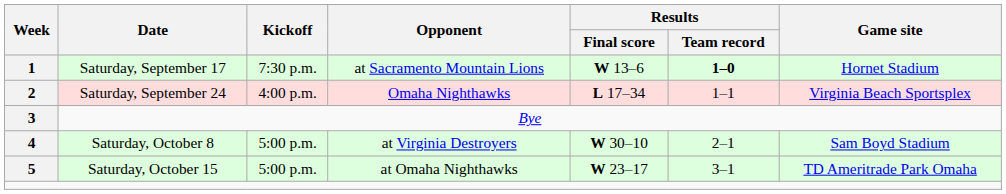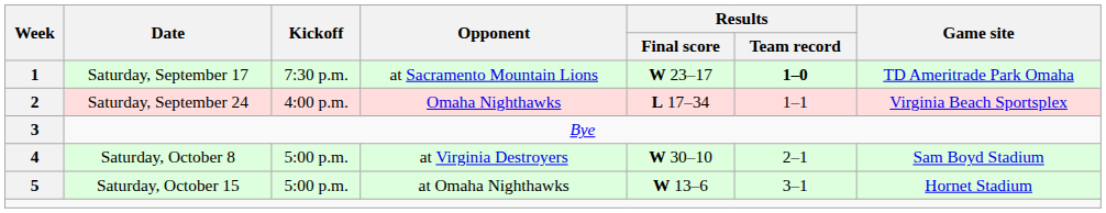 <table class="wikitable" style="font-size:95%; text-align:center; width:65em">
 <tr>
 <th rowspan="2">Week</th>
 <th rowspan="2">Date</th>
 <th rowspan="2">Kickoff</th>
 <th rowspan="2">Opponent</th>
 <th colspan="2">Results</th>
 <th rowspan="2">Game site</th>
 </tr>
 <tr>
 <th>Final score</th>
 <th>Team record</th>
 </tr>
 <tr bgcolor="#DDFFDD">
 <th>1</th>
 <td>Saturday, September 17</td>
 <td>7:30 p.m.</td>
 <td>at <a href='#'>Sacramento Mountain Lions</a></td>
-<td><strong>W</strong> 13–6</td>
+<td><strong>W</strong> 23–17</td>
 <td><strong>1–0</strong></td>
-<td><a href='#'>Hornet Stadium</a></td>
+<td><a href='#'>TD Ameritrade Park Omaha</a></td>
 </tr>
 <tr bgcolor="#FFDDDD">
 <th>2</th>
 <td>Saturday, September 24</td>
 <td>4:00 p.m.</td>
 <td><a href='#'>Omaha Nighthawks</a></td>
 <td><strong>L</strong> 17–34</td>
 <td>1–1</td>
 <td><a href='#'>Virginia Beach Sportsplex</a></td>
 </tr>
 <tr>
 <th>3</th>
 <td colspan=6><em><a href='#'>Bye</a></em></td>
 </tr>
 <tr bgcolor="#DDFFDD">
 <th>4</th>
 <td>Saturday, October 8</td>
 <td>5:00 p.m.</td>
 <td>at <a href='#'>Virginia Destroyers</a></td>
 <td><strong>W</strong> 30–10</td>
 <td>2–1</td>
 <td><a href='#'>Sam Boyd Stadium</a></td>
 </tr>
 <tr bgcolor="DDFFDD">
 <th>5</th>
 <td>Saturday, October 15</td>
 <td>5:00 p.m.</td>
 <td>at Omaha Nighthawks</td>
-<td><strong>W</strong> 23–17</td>
+<td><strong>W</strong> 13–6</td>
 <td>3–1</td>
-<td><a href='#'>TD Ameritrade Park Omaha</a></td>
+<td><a href='#'>Hornet Stadium</a></td>
 </tr>
 <tr>
 <td colspan="7"></td>
 </tr>
 </table>
